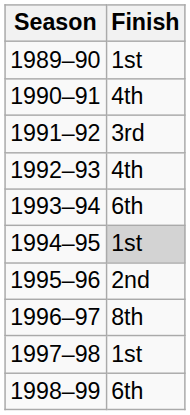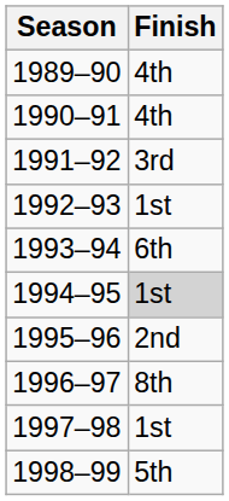 <table class="wikitable" style="float:right; margin-left:1em">
 <tr>
 <th>Season</th>
 <th>Finish</th>
 </tr>
 <tr>
 <td>1989–90</td>
-<td>1st</td>
+<td>4th</td>
 </tr>
 <tr>
 <td>1990–91</td>
 <td>4th</td>
 </tr>
 <tr>
 <td>1991–92</td>
 <td>3rd</td>
 </tr>
 <tr>
 <td>1992–93</td>
-<td>4th</td>
+<td>1st</td>
 </tr>
 <tr>
 <td>1993–94</td>
 <td>6th</td>
 </tr>
 <tr>
 <td>1994–95</td>
 <td style="background: lightgrey;">1st</td>
 </tr>
 <tr>
 <td>1995–96</td>
 <td>2nd</td>
 </tr>
 <tr>
 <td>1996–97</td>
 <td>8th</td>
 </tr>
 <tr>
 <td>1997–98</td>
 <td>1st</td>
 </tr>
 <tr>
 <td>1998–99</td>
-<td>6th</td>
+<td>5th</td>
 </tr>
 </table>
